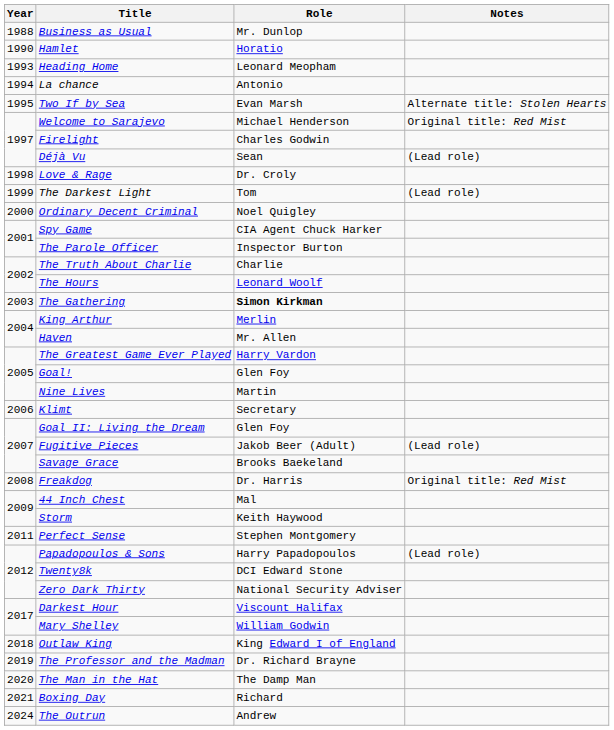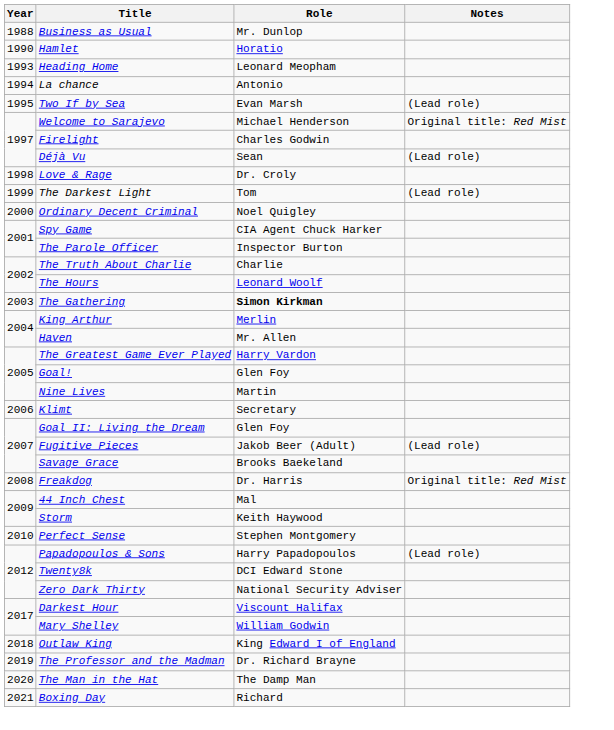 <table class="wikitable sortable">
 <tr>
 <th>Year</th>
 <th>Title</th>
 <th>Role</th>
 <th>Notes</th>
 </tr>
 <tr>
 <td>1988</td>
 <td><em><a href='#'>Business as Usual</a></em></td>
 <td>Mr. Dunlop</td>
 <td></td>
 </tr>
 <tr>
 <td>1990</td>
 <td><em><a href='#'>Hamlet</a></em></td>
 <td><a href='#'>Horatio</a></td>
 <td></td>
 </tr>
 <tr>
 <td>1993</td>
 <td><em><a href='#'>Heading Home</a></em></td>
 <td>Leonard Meopham</td>
 <td></td>
 </tr>
 <tr>
 <td>1994</td>
 <td><em>La chance</em></td>
 <td>Antonio</td>
 <td></td>
 </tr>
 <tr>
 <td>1995</td>
 <td><em><a href='#'>Two If by Sea</a></em></td>
 <td>Evan Marsh</td>
-<td>Alternate title: <em>Stolen Hearts</em></td>
+<td>(Lead role)</td>
 </tr>
 <tr>
 <td rowspan=3>1997</td>
 <td><em><a href='#'>Welcome to Sarajevo</a></em></td>
 <td>Michael Henderson</td>
 <td>Original title: <em>Red Mist</em></td>
 </tr>
 <tr>
 <td><em><a href='#'>Firelight</a></em></td>
 <td>Charles Godwin</td>
 <td></td>
 </tr>
 <tr>
 <td><em><a href='#'>Déjà Vu</a></em></td>
 <td>Sean</td>
 <td>(Lead role)</td>
 </tr>
 <tr>
 <td>1998</td>
 <td><em><a href='#'>Love & Rage</a></em></td>
 <td>Dr. Croly</td>
 <td></td>
 </tr>
 <tr>
 <td>1999</td>
 <td><em>The Darkest Light</em></td>
 <td>Tom</td>
 <td>(Lead role)</td>
 </tr>
 <tr>
 <td>2000</td>
 <td><em><a href='#'>Ordinary Decent Criminal</a></em></td>
 <td>Noel Quigley</td>
 <td></td>
 </tr>
 <tr>
 <td rowspan=2>2001</td>
 <td><em><a href='#'>Spy Game</a></em></td>
 <td>CIA Agent Chuck Harker</td>
 <td></td>
 </tr>
 <tr>
 <td><em><a href='#'>The Parole Officer</a></em></td>
 <td>Inspector Burton</td>
 <td></td>
 </tr>
 <tr>
 <td rowspan=2>2002</td>
 <td><em><a href='#'>The Truth About Charlie</a></em></td>
 <td>Charlie</td>
 <td></td>
 </tr>
 <tr>
 <td><em><a href='#'>The Hours</a></em></td>
 <td><a href='#'>Leonard Woolf</a></td>
 <td></td>
 </tr>
 <tr>
 <td>2003</td>
 <td><em><a href='#'>The Gathering</a></em></td>
 <td><strong>Simon Kirkman</strong></td>
 <td></td>
 </tr>
 <tr>
 <td rowspan=2>2004</td>
 <td><em><a href='#'>King Arthur</a></em></td>
 <td><a href='#'>Merlin</a></td>
 <td></td>
 </tr>
 <tr>
 <td><em><a href='#'>Haven</a></em></td>
 <td>Mr. Allen</td>
 <td></td>
 </tr>
 <tr>
 <td rowspan=3>2005</td>
 <td><em><a href='#'>The Greatest Game Ever Played</a></em></td>
 <td><a href='#'>Harry Vardon</a></td>
 <td></td>
 </tr>
 <tr>
 <td><em><a href='#'>Goal!</a></em></td>
 <td>Glen Foy</td>
 <td></td>
 </tr>
 <tr>
 <td><em><a href='#'>Nine Lives</a></em></td>
 <td>Martin</td>
 <td></td>
 </tr>
 <tr>
 <td>2006</td>
 <td><em><a href='#'>Klimt</a></em></td>
 <td>Secretary</td>
 <td></td>
 </tr>
 <tr>
 <td rowspan=3>2007</td>
 <td><em><a href='#'>Goal II: Living the Dream</a></em></td>
 <td>Glen Foy</td>
 <td></td>
 </tr>
 <tr>
 <td><em><a href='#'>Fugitive Pieces</a></em></td>
 <td>Jakob Beer (Adult)</td>
 <td>(Lead role)</td>
 </tr>
 <tr>
 <td><em><a href='#'>Savage Grace</a></em></td>
 <td>Brooks Baekeland</td>
 <td></td>
 </tr>
 <tr>
 <td>2008</td>
 <td><em><a href='#'>Freakdog</a></em></td>
 <td>Dr. Harris</td>
 <td>Original title: <em>Red Mist</em></td>
 </tr>
 <tr>
 <td rowspan=2>2009</td>
 <td><em><a href='#'>44 Inch Chest</a></em></td>
 <td>Mal</td>
 <td></td>
 </tr>
 <tr>
 <td><em><a href='#'>Storm</a></em></td>
 <td>Keith Haywood</td>
 <td></td>
 </tr>
 <tr>
-<td>2011</td>
+<td>2010</td>
 <td><em><a href='#'>Perfect Sense</a></em></td>
 <td>Stephen Montgomery</td>
 <td></td>
 </tr>
 <tr>
 <td rowspan=3>2012</td>
 <td><em><a href='#'>Papadopoulos & Sons</a></em></td>
 <td>Harry Papadopoulos</td>
 <td>(Lead role)</td>
 </tr>
 <tr>
 <td><em><a href='#'>Twenty8k</a></em></td>
 <td>DCI Edward Stone</td>
 <td></td>
 </tr>
 <tr>
 <td><em><a href='#'>Zero Dark Thirty</a></em></td>
 <td>National Security Adviser</td>
 <td></td>
 </tr>
 <tr>
 <td rowspan=2>2017</td>
 <td><em><a href='#'>Darkest Hour</a></em></td>
 <td><a href='#'>Viscount Halifax</a></td>
 <td></td>
 </tr>
 <tr>
 <td><em><a href='#'>Mary Shelley</a></em></td>
 <td><a href='#'>William Godwin</a></td>
 <td></td>
 </tr>
 <tr>
 <td>2018</td>
 <td><em><a href='#'>Outlaw King</a></em></td>
 <td>King <a href='#'>Edward I of England</a></td>
 <td></td>
 </tr>
 <tr>
 <td>2019</td>
 <td><em><a href='#'>The Professor and the Madman</a></em></td>
 <td>Dr. Richard Brayne</td>
 <td></td>
 </tr>
 <tr>
 <td>2020</td>
 <td><em><a href='#'>The Man in the Hat</a></em></td>
 <td>The Damp Man</td>
 <td></td>
 </tr>
 <tr>
 <td>2021</td>
 <td><em><a href='#'>Boxing Day</a></em></td>
 <td>Richard</td>
 <td></td>
 </tr>
-<tr>
-<td>2024</td>
-<td><em><a href='#'>The Outrun</a></em></td>
-<td>Andrew</td>
-<td></td>
-</tr>
 </table>
